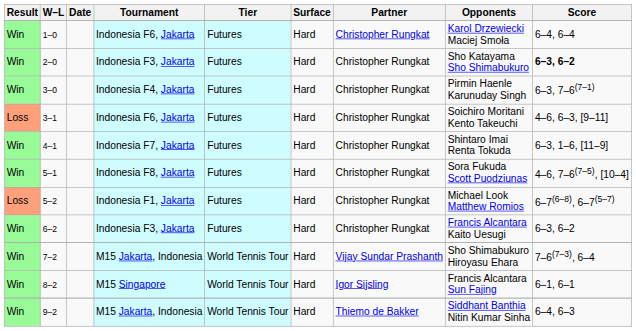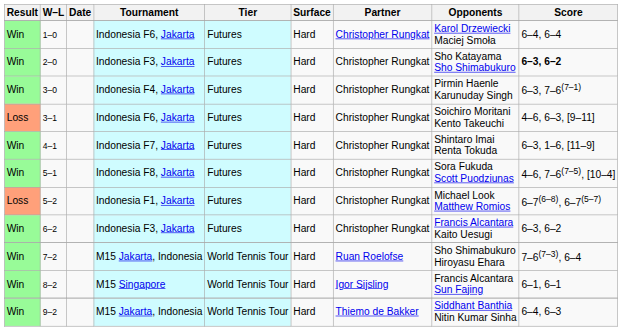 <table class="sortable wikitable">
 <tr>
 <th>Result</th>
 <th class="unsortable">W–L</th>
 <th>Date</th>
 <th>Tournament</th>
 <th>Tier</th>
 <th>Surface</th>
 <th>Partner</th>
 <th>Opponents</th>
 <th class="unsortable">Score</th>
 </tr>
 <tr>
 </tr>
 <tr>
 <td bgcolor="#98fb98">Win</td>
 <td><small>1–0</small></td>
 <td></td>
 <td style="background:#cffcff;">Indonesia F6, <a href='#'>Jakarta</a></td>
 <td style="background:#cffcff;">Futures</td>
 <td>Hard</td>
 <td> <a href='#'>Christopher Rungkat</a></td>
 <td> <a href='#'>Karol Drzewiecki</a> <br> Maciej Smoła</td>
 <td>6–4, 6–4</td>
 </tr>
 <tr>
 <td bgcolor="#98fb98">Win</td>
 <td><small>2–0</small></td>
 <td></td>
 <td style="background:#cffcff;">Indonesia F3, <a href='#'>Jakarta</a></td>
 <td style="background:#cffcff;">Futures</td>
 <td>Hard</td>
 <td> Christopher Rungkat</td>
 <td> Sho Katayama<br> <a href='#'>Sho Shimabukuro</a></td>
 <td><strong>6–3, 6–2</strong></td>
 </tr>
 <tr>
 <td bgcolor="#98fb98">Win</td>
 <td><small>3–0</small></td>
 <td></td>
 <td style="background:#cffcff;">Indonesia F4, <a href='#'>Jakarta</a></td>
 <td style="background:#cffcff;">Futures</td>
 <td>Hard</td>
 <td> Christopher Rungkat</td>
 <td> Pirmin Haenle<br> Karunuday Singh</td>
 <td>6–3, 7–6<sup>(7–1)</sup></td>
 </tr>
 <tr>
 <td bgcolor="#ffa07a">Loss</td>
 <td><small>3–1</small></td>
 <td></td>
 <td style="background:#cffcff;">Indonesia F6, <a href='#'>Jakarta</a></td>
 <td style="background:#cffcff;">Futures</td>
 <td>Hard</td>
 <td> Christopher Rungkat</td>
 <td> Soichiro Moritani<br> Kento Takeuchi</td>
 <td>4–6, 6–3, [9–11]</td>
 </tr>
 <tr>
 <td bgcolor="#98fb98">Win</td>
 <td><small>4–1</small></td>
 <td></td>
 <td style="background:#cffcff;">Indonesia F7, <a href='#'>Jakarta</a></td>
 <td style="background:#cffcff;">Futures</td>
 <td>Hard</td>
 <td> Christopher Rungkat</td>
 <td> Shintaro Imai<br> Renta Tokuda</td>
 <td>6–3, 1–6, [11–9]</td>
 </tr>
 <tr>
 <td style="background:#98fb98;">Win</td>
 <td><small>5–1</small></td>
 <td></td>
 <td style="background:#cffcff;">Indonesia F8, <a href='#'>Jakarta</a></td>
 <td style="background:#cffcff;">Futures</td>
 <td>Hard</td>
 <td> Christopher Rungkat</td>
 <td> Sora Fukuda<br> <a href='#'>Scott Puodziunas</a></td>
 <td>4–6, 7–6<sup>(7–5)</sup>, [10–4]</td>
 </tr>
 <tr>
 <td bgcolor="#ffa07a">Loss</td>
 <td><small>5–2</small></td>
 <td></td>
 <td style="background:#cffcff;">Indonesia F1, <a href='#'>Jakarta</a></td>
 <td style="background:#cffcff;">Futures</td>
 <td>Hard</td>
 <td> Christopher Rungkat</td>
 <td> Michael Look<br> <a href='#'>Matthew Romios</a></td>
 <td>6–7<sup>(6–8)</sup>, 6–7<sup>(5–7)</sup></td>
 </tr>
 <tr>
 <td bgcolor="#98fb98">Win</td>
 <td><small>6–2</small></td>
 <td></td>
 <td style="background:#cffcff;">Indonesia F3, <a href='#'>Jakarta</a></td>
 <td style="background:#cffcff;">Futures</td>
 <td>Hard</td>
 <td> Christopher Rungkat</td>
 <td> <a href='#'>Francis Alcantara</a><br> Kaito Uesugi</td>
 <td>6–3, 6–2</td>
 </tr>
 <tr>
 </tr>
 <tr>
 <td bgcolor=98fb98>Win</td>
 <td><small>7–2</small></td>
 <td></td>
 <td style="background:#cffcff;">M15  <a href='#'>Jakarta</a>, Indonesia</td>
 <td style="background:#cffcff;">World Tennis Tour</td>
 <td>Hard</td>
-<td> <a href='#'>Vijay Sundar Prashanth</a></td>
+<td> <a href='#'>Ruan Roelofse</a></td>
 <td> Sho Shimabukuro <br> Hiroyasu Ehara</td>
 <td>7–6<sup>(7–3)</sup>, 6–4</td>
 </tr>
 <tr>
 <td bgcolor=98fb98>Win</td>
 <td><small>8–2</small></td>
 <td></td>
 <td style="background:#cffcff;">M15 <a href='#'>Singapore</a></td>
 <td style="background:#cffcff;">World Tennis Tour</td>
 <td>Hard</td>
 <td> <a href='#'>Igor Sijsling</a></td>
 <td> Francis Alcantara <br> <a href='#'>Sun Fajing</a></td>
 <td>6–1, 6–1</td>
 </tr>
 <tr>
 </tr>
 <tr>
 <td bgcolor=98fb98>Win</td>
 <td><small>9–2</small></td>
 <td></td>
 <td style="background:#cffcff;">M15  <a href='#'>Jakarta</a>, Indonesia</td>
 <td style="background:#cffcff;">World Tennis Tour</td>
 <td>Hard</td>
 <td> <a href='#'>Thiemo de Bakker</a></td>
 <td> <a href='#'>Siddhant Banthia</a> <br> Nitin Kumar Sinha</td>
 <td>6–4, 6–3</td>
 </tr>
 </table>
